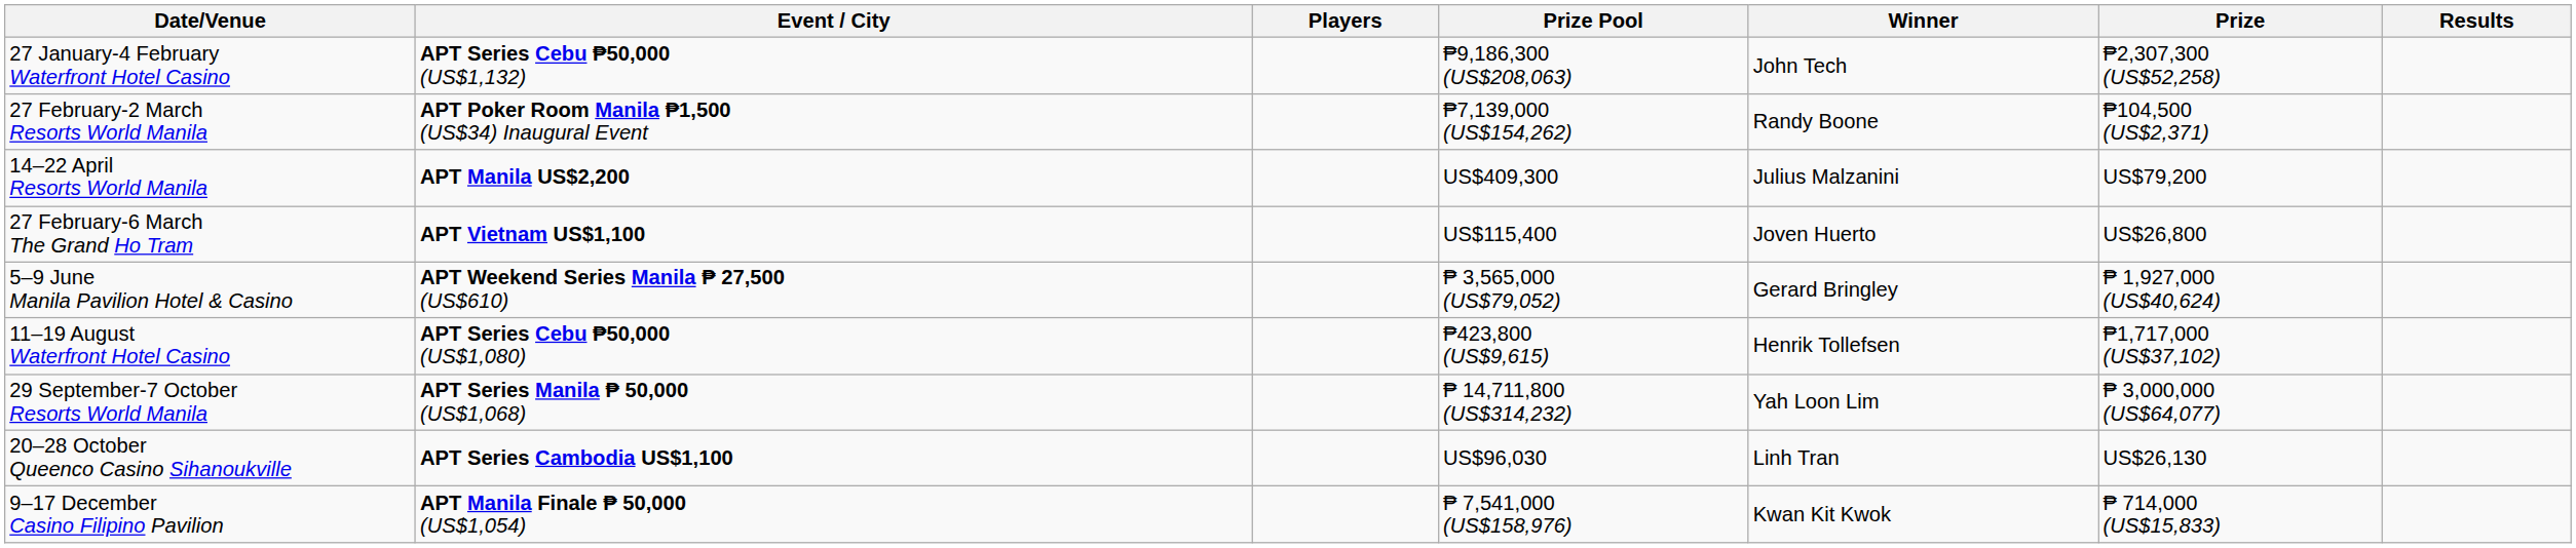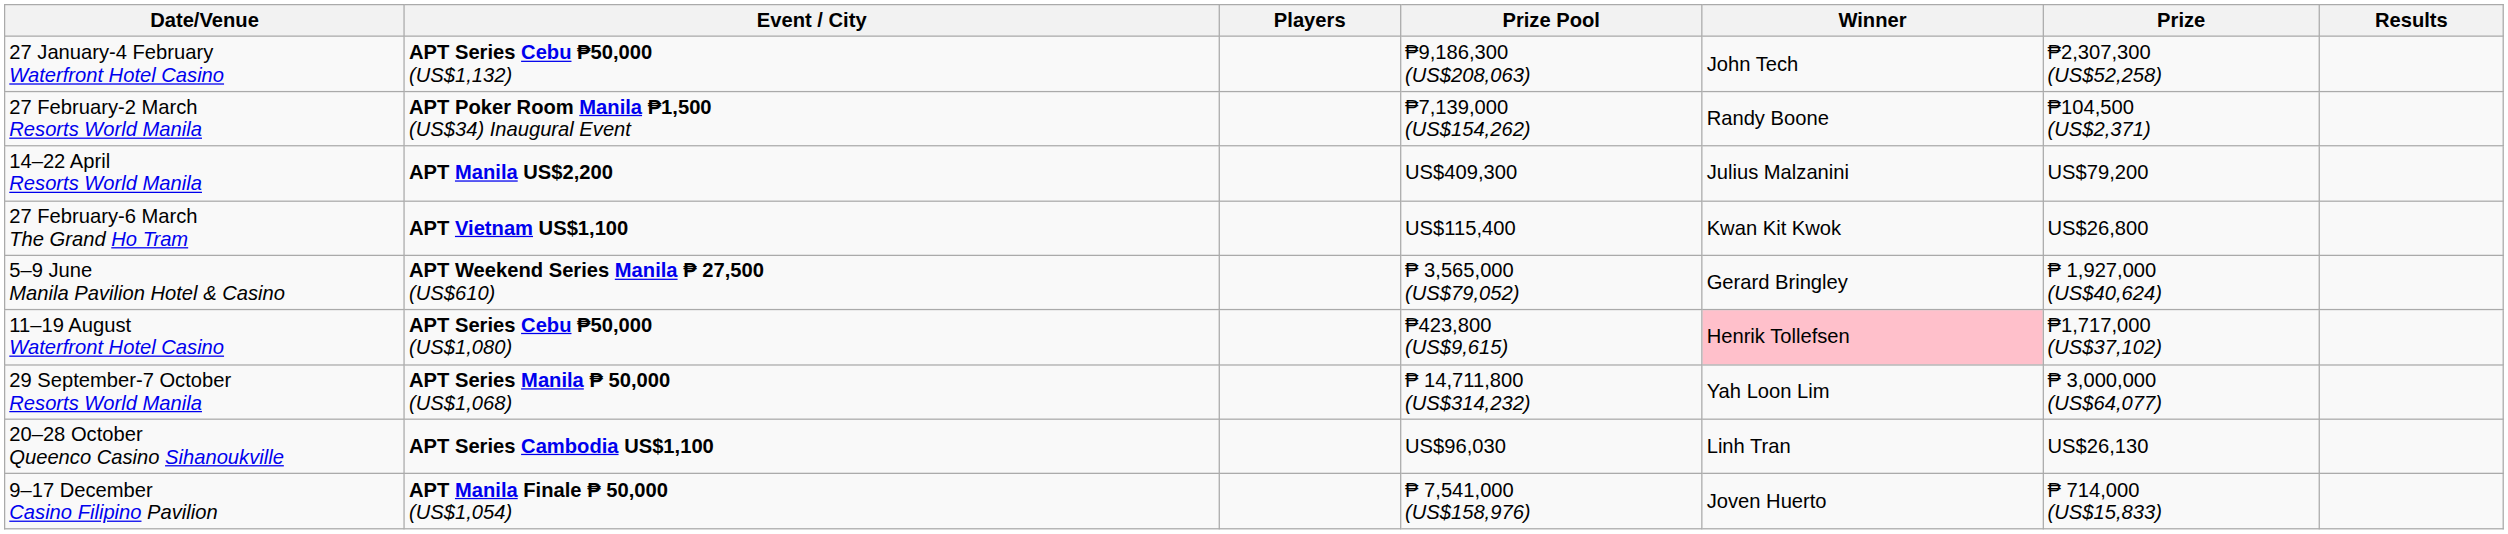 <table class="wikitable" width="100%">
 <tr>
 <th width="16%">Date/Venue</th>
 <th !width="16%">Event / City</th>
 <th !width="11%">Players</th>
 <th !width="12%">Prize Pool</th>
 <th !width="21%">Winner</th>
 <th !width="12%">Prize</th>
 <th !width="10%">Results</th>
 </tr>
 <tr>
 <td>27 January-4 February<br><em><a href='#'>Waterfront Hotel Casino</a></em></td>
 <td> <strong>APT Series <a href='#'>Cebu</a> ₱50,000</strong><br><em>(US$1,132)</em></td>
 <td></td>
 <td>₱9,186,300<br><em>(US$208,063)</em></td>
 <td> John Tech</td>
 <td>₱2,307,300<br><em>(US$52,258)</em></td>
 <td></td>
 </tr>
 <tr>
 <td>27 February-2 March<br><em><a href='#'>Resorts World Manila</a></em></td>
 <td> <strong>APT Poker Room <a href='#'>Manila</a> ₱1,500</strong><br><em>(US$34) Inaugural Event</em></td>
 <td></td>
 <td>₱7,139,000<br><em>(US$154,262)</em></td>
 <td> Randy Boone</td>
 <td>₱104,500<br><em>(US$2,371)</em></td>
 <td></td>
 </tr>
 <tr>
 <td>14–22 April<br><em><a href='#'>Resorts World Manila</a></em></td>
 <td> <strong>APT <a href='#'>Manila</a> US$2,200</strong></td>
 <td></td>
 <td>US$409,300</td>
 <td> Julius Malzanini</td>
 <td>US$79,200</td>
 <td></td>
 </tr>
 <tr>
 <td>27 February-6 March<br><em>The Grand <a href='#'>Ho Tram</a></em></td>
 <td> <strong>APT <a href='#'>Vietnam</a> US$1,100</strong></td>
 <td></td>
 <td>US$115,400</td>
-<td> Joven Huerto</td>
+<td> Kwan Kit Kwok</td>
 <td>US$26,800</td>
 <td></td>
 </tr>
 <tr>
 <td>5–9 June<br><em>Manila Pavilion Hotel & Casino</em></td>
 <td> <strong>APT Weekend Series <a href='#'>Manila</a> ₱ 27,500</strong><br><em>(US$610)</em></td>
 <td></td>
 <td>₱ 3,565,000<br><em>(US$79,052)</em></td>
 <td> Gerard Bringley</td>
 <td>₱ 1,927,000<br><em>(US$40,624)</em></td>
 <td></td>
 </tr>
 <tr>
 <td>11–19 August<br><em><a href='#'>Waterfront Hotel Casino</a></em></td>
 <td> <strong>APT Series <a href='#'>Cebu</a> ₱50,000</strong><br><em>(US$1,080)</em></td>
 <td></td>
 <td>₱423,800<br><em>(US$9,615)</em></td>
-<td> Henrik Tollefsen</td>
+<td style="background: pink;"> Henrik Tollefsen</td>
 <td>₱1,717,000<br><em>(US$37,102)</em></td>
 <td></td>
 </tr>
 <tr>
 <td>29 September-7 October<br><em><a href='#'>Resorts World Manila</a></em></td>
 <td> <strong>APT Series <a href='#'>Manila</a> ₱ 50,000</strong><br><em>(US$1,068)</em></td>
 <td></td>
 <td>₱ 14,711,800<br><em>(US$314,232)</em></td>
 <td> Yah Loon Lim</td>
 <td>₱ 3,000,000<br><em>(US$64,077)</em></td>
 <td></td>
 </tr>
 <tr>
 <td>20–28 October<br><em>Queenco Casino <a href='#'>Sihanoukville</a></em></td>
 <td> <strong>APT Series <a href='#'>Cambodia</a> US$1,100</strong></td>
 <td></td>
 <td>US$96,030</td>
 <td> Linh Tran</td>
 <td>US$26,130</td>
 <td></td>
 </tr>
 <tr>
 <td>9–17 December<br><em><a href='#'>Casino Filipino</a> Pavilion</em></td>
 <td> <strong>APT <a href='#'>Manila</a> Finale ₱ 50,000</strong><br><em>(US$1,054)</em></td>
 <td></td>
 <td>₱ 7,541,000<br><em>(US$158,976)</em></td>
-<td> Kwan Kit Kwok</td>
+<td> Joven Huerto</td>
 <td>₱ 714,000<br><em>(US$15,833)</em></td>
 <td></td>
 </tr>
 </table>
